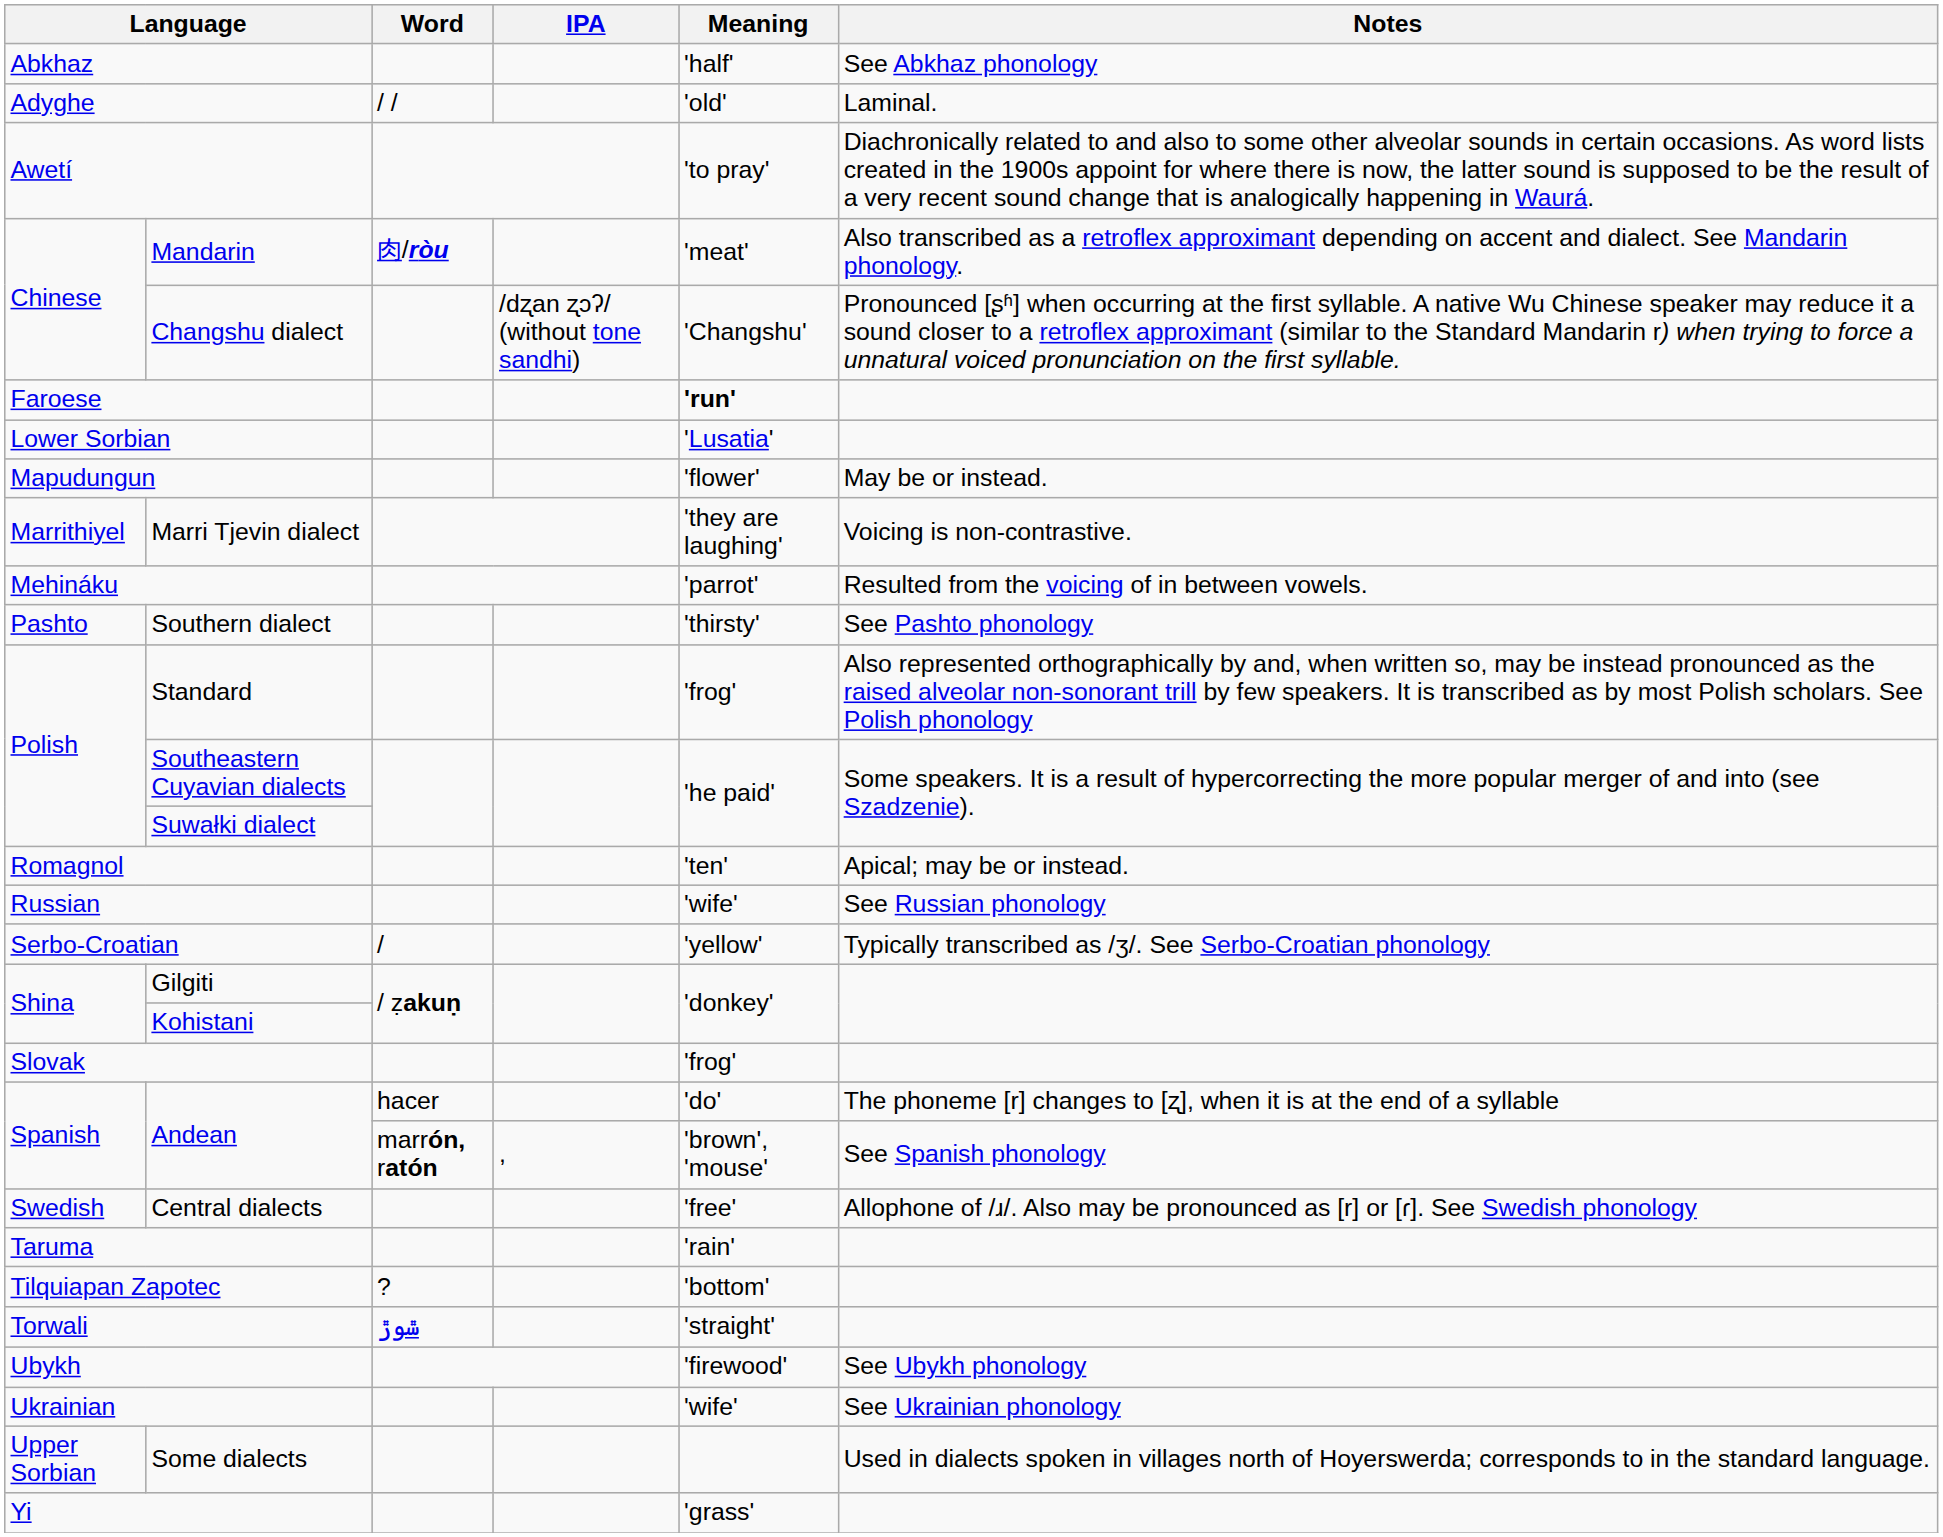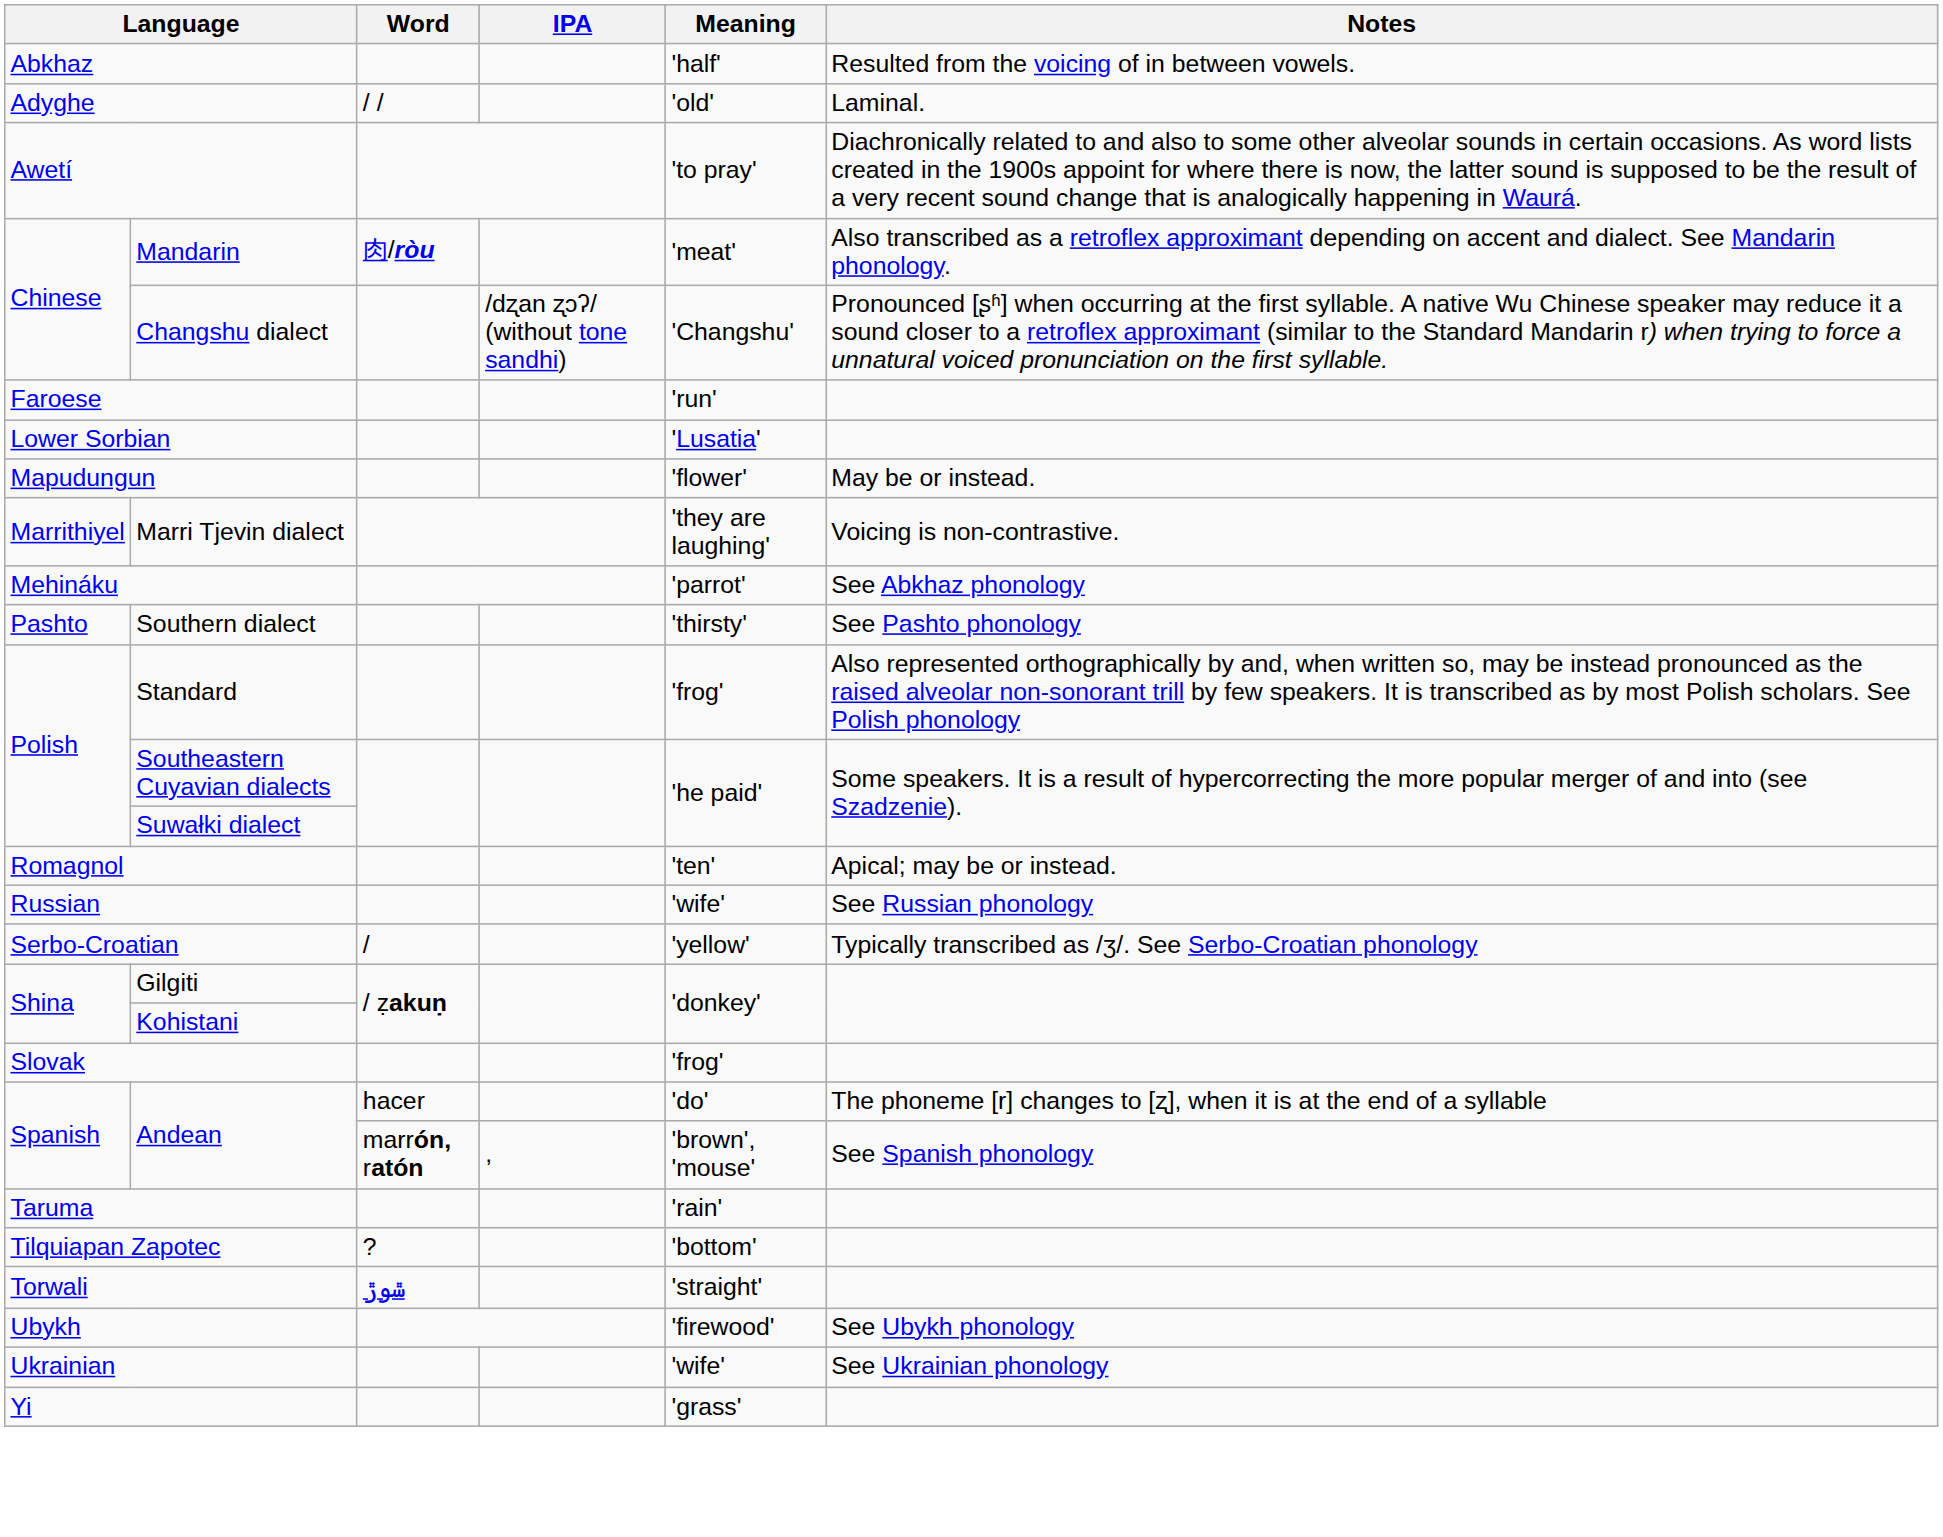 <table class="wikitable">
 <tr>
 <th colspan="2">Language</th>
 <th>Word</th>
 <th><a href='#'>IPA</a></th>
 <th>Meaning</th>
 <th>Notes</th>
 </tr>
 <tr>
 <td colspan="2"><a href='#'>Abkhaz</a></td>
 <td></td>
 <td></td>
 <td>'half'</td>
-<td>See <a href='#'>Abkhaz phonology</a></td>
+<td>Resulted from the <a href='#'>voicing</a> of  in between vowels.</td>
 </tr>
 <tr>
 <td colspan="2"><a href='#'>Adyghe</a></td>
 <td> /  /  </td>
 <td></td>
 <td>'old'</td>
 <td>Laminal.</td>
 </tr>
 <tr>
 <td colspan="2"><a href='#'>Awetí</a></td>
 <td colspan="2" align="center"></td>
 <td>'to pray'</td>
 <td>Diachronically related to  and also to some other alveolar sounds in certain occasions. As word lists created in the 1900s appoint for  where there is  now, the latter sound is supposed to be the result of a very recent sound change that is analogically happening in <a href='#'>Waurá</a>.</td>
 </tr>
 <tr>
 <td rowspan="2"><a href='#'>Chinese</a></td>
 <td><a href='#'>Mandarin</a></td>
 <td><a href='#'>肉</a>/<a href='#'><strong><em>r<strong>òu<em></a></td>
 <td></td>
 <td>'meat'</td>
 <td>Also transcribed as a <a href='#'>retroflex approximant</a>  depending on accent and dialect. See <a href='#'>Mandarin phonology</a>.</td>
 </tr>
 <tr>
 <td><a href='#'>Changshu</a> dialect</td>
 <td></td>
 <td>/dʐan ʐɔʔ/  (without <a href='#'>tone sandhi</a>)</td>
 <td>'Changshu'</td>
 <td>Pronounced [ʂʱ] when occurring at the first syllable. A native Wu Chinese speaker may reduce it a sound closer to a <a href='#'>retroflex approximant</a>  (similar to the Standard Mandarin </em>r<em>) when trying to force a unnatural voiced pronunciation on the first syllable.</td>
 </tr>
 <tr>
 <td colspan="2"><a href='#'>Faroese</a></td>
 <td></td>
 <td></td>
-<td><strong>'run'</strong></td>
+<td>'run'</td>
 <td></td>
 </tr>
 <tr>
 <td colspan="2"><a href='#'>Lower Sorbian</a></td>
 <td></td>
 <td></td>
 <td>'<a href='#'>Lusatia</a>'</td>
 <td></td>
 </tr>
 <tr>
 <td colspan="2"><a href='#'>Mapudungun</a></td>
 <td></td>
 <td></td>
 <td>'flower'</td>
 <td>May be  or  instead.</td>
 </tr>
 <tr>
 <td><a href='#'>Marrithiyel</a></td>
 <td>Marri Tjevin dialect</td>
 <td colspan="2" align="center"></td>
 <td>'they are laughing'</td>
 <td>Voicing is non-contrastive.</td>
 </tr>
 <tr>
 <td colspan="2"><a href='#'>Mehináku</a></td>
 <td colspan="2" align="center"></td>
 <td>'parrot'</td>
-<td>Resulted from the <a href='#'>voicing</a> of  in between vowels.</td>
+<td>See <a href='#'>Abkhaz phonology</a></td>
 </tr>
 <tr>
 <td><a href='#'>Pashto</a></td>
 <td>Southern dialect</td>
 <td><a href='#'></a></td>
 <td></td>
 <td>'thirsty'</td>
 <td>See <a href='#'>Pashto phonology</a></td>
 </tr>
 <tr>
 <td rowspan="3"><a href='#'>Polish</a></td>
 <td>Standard</td>
 <td></td>
 <td></td>
 <td>'frog'</td>
 <td>Also represented orthographically by  and, when written so, may be instead pronounced as the <a href='#'>raised alveolar non-sonorant trill</a> by few speakers. It is transcribed as  by most Polish scholars. See <a href='#'>Polish phonology</a></td>
 </tr>
 <tr>
 <td><a href='#'>Southeastern Cuyavian dialects</a></td>
 <td rowspan="2"></td>
 <td rowspan="2"></td>
 <td rowspan="2">'he paid'</td>
 <td rowspan="2">Some speakers. It is a result of hypercorrecting the more popular merger of  and  into  (see <a href='#'>Szadzenie</a>).</td>
 </tr>
 <tr>
 <td><a href='#'>Suwałki dialect</a></td>
 </tr>
 <tr>
 <td colspan="2"><a href='#'>Romagnol</a></td>
 <td></td>
 <td></td>
 <td>'ten'</td>
 <td>Apical; may be  or  instead.</td>
 </tr>
 <tr>
 <td colspan="2"><a href='#'>Russian</a></td>
 <td></td>
 <td></td>
 <td>'wife'</td>
 <td>See <a href='#'>Russian phonology</a></td>
 </tr>
 <tr>
 <td colspan="2"><a href='#'>Serbo-Croatian</a></td>
 <td> / </td>
 <td></td>
 <td>'yellow'</td>
 <td>Typically transcribed as /ʒ/. See <a href='#'>Serbo-Croatian phonology</a></td>
 </tr>
 <tr>
 <td rowspan="2"><a href='#'>Shina</a></td>
 <td>Gilgiti</td>
 <td rowspan="2"> / </strong>ẓ<strong>akuṇ</td>
 <td rowspan="2"></td>
 <td rowspan="2">'donkey'</td>
 </tr>
 <tr>
 <td><a href='#'>Kohistani</a></td>
 </tr>
 <tr>
 <td colspan="2"><a href='#'>Slovak</a></td>
 <td></td>
 <td></td>
 <td>'frog'</td>
 <td></td>
 </tr>
 <tr>
 <td rowspan="2"><a href='#'>Spanish</a></td>
 <td rowspan="2"><a href='#'>Andean</a></td>
 <td>hace</strong>r<strong></td>
 <td></td>
 <td>'do'</td>
 <td>The phoneme [r] changes to [ʐ], when it is at the end of a syllable</td>
 </tr>
 <tr>
 <td>ma</strong>rr<strong>ón, </strong>r<strong>atón</td>
 <td>, </td>
 <td>'brown', 'mouse'</td>
 <td>See <a href='#'>Spanish phonology</a></td>
 </tr>
 <tr>
-<td><a href='#'>Swedish</a></td>
-<td>Central dialects</td>
-<td></td>
-<td></td>
-<td>'free'</td>
-<td>Allophone of /ɹ/. Also may be pronounced as [r] or [ɾ]. See <a href='#'>Swedish phonology</a></td>
-</tr>
-<tr>
 <td colspan="2"><a href='#'>Taruma</a></td>
 <td></td>
 <td></td>
 <td>'rain'</td>
 <td></td>
 </tr>
 <tr>
 <td colspan="2"><a href='#'>Tilquiapan Zapotec</a></td>
 <td>?</td>
 <td></td>
 <td>'bottom'</td>
 <td></td>
 </tr>
 <tr>
 <td colspan="2"><a href='#'>Torwali</a></td>
 <td><a href='#'>ݜوڙ</a></td>
 <td></td>
 <td>'straight'</td>
 <td></td>
 </tr>
 <tr>
 <td colspan="2"><a href='#'>Ubykh</a></td>
 <td colspan="2" align="center"></td>
 <td>'firewood'</td>
 <td>See <a href='#'>Ubykh phonology</a></td>
 </tr>
 <tr>
 <td colspan="2"><a href='#'>Ukrainian</a></td>
 <td></td>
 <td></td>
 <td>'wife'</td>
 <td>See <a href='#'>Ukrainian phonology</a></td>
 </tr>
 <tr>
-<td><a href='#'>Upper Sorbian</a></td>
-<td>Some dialects</td>
-<td></td>
-<td></td>
-<td></td>
-<td>Used in dialects spoken in villages north of Hoyerswerda; corresponds to  in the standard language.</td>
-</tr>
-<tr>
 <td colspan="2"><a href='#'>Yi</a></td>
 <td> </td>
 <td></td>
 <td>'grass'</td>
 <td></td>
 </tr>
 </table>
